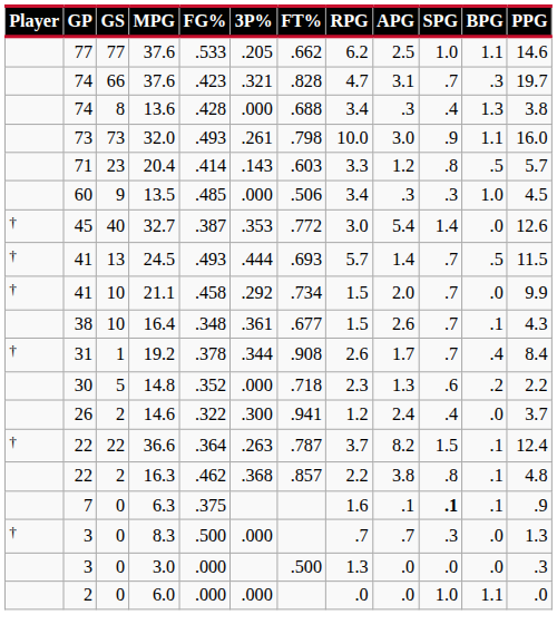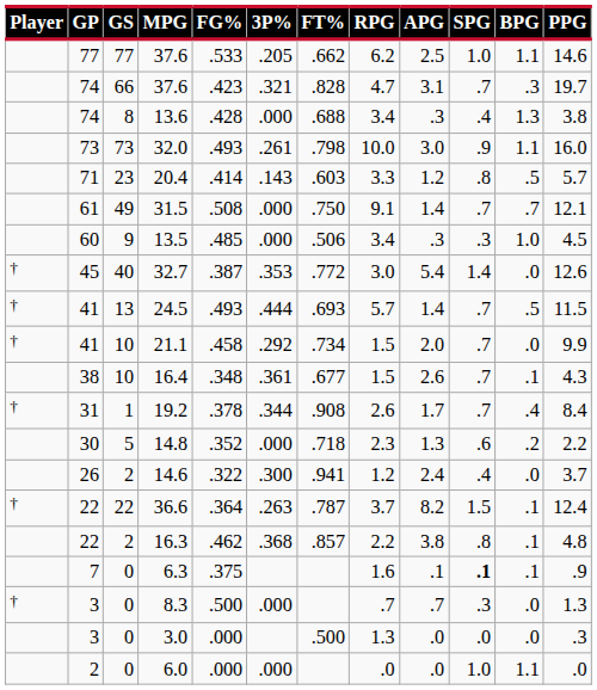 <table class="wikitable sortable" style="text-align:right;">
 <tr>
 <th style="background:#010101; color:#FFFFFF; border-top:#C8102E 3px solid; border-bottom:#C8102E 3px solid;">Player</th>
 <th style="background:#010101; color:#FFFFFF; border-top:#C8102E 3px solid; border-bottom:#C8102E 3px solid;">GP</th>
 <th style="background:#010101; color:#FFFFFF; border-top:#C8102E 3px solid; border-bottom:#C8102E 3px solid;">GS</th>
 <th style="background:#010101; color:#FFFFFF; border-top:#C8102E 3px solid; border-bottom:#C8102E 3px solid;">MPG</th>
 <th style="background:#010101; color:#FFFFFF; border-top:#C8102E 3px solid; border-bottom:#C8102E 3px solid;">FG%</th>
 <th style="background:#010101; color:#FFFFFF; border-top:#C8102E 3px solid; border-bottom:#C8102E 3px solid;">3P%</th>
 <th style="background:#010101; color:#FFFFFF; border-top:#C8102E 3px solid; border-bottom:#C8102E 3px solid;">FT%</th>
 <th style="background:#010101; color:#FFFFFF; border-top:#C8102E 3px solid; border-bottom:#C8102E 3px solid;">RPG</th>
 <th style="background:#010101; color:#FFFFFF; border-top:#C8102E 3px solid; border-bottom:#C8102E 3px solid;">APG</th>
 <th style="background:#010101; color:#FFFFFF; border-top:#C8102E 3px solid; border-bottom:#C8102E 3px solid;">SPG</th>
 <th style="background:#010101; color:#FFFFFF; border-top:#C8102E 3px solid; border-bottom:#C8102E 3px solid;">BPG</th>
 <th style="background:#010101; color:#FFFFFF; border-top:#C8102E 3px solid; border-bottom:#C8102E 3px solid;">PPG</th>
 </tr>
 <tr>
 <td style="text-align:left;"></td>
 <td>77</td>
 <td>77</td>
 <td>37.6</td>
 <td>.533</td>
 <td>.205</td>
 <td>.662</td>
 <td>6.2</td>
 <td>2.5</td>
 <td>1.0</td>
 <td>1.1</td>
 <td>14.6</td>
 </tr>
 <tr>
 <td style="text-align:left;"></td>
 <td>74</td>
 <td>66</td>
 <td>37.6</td>
 <td>.423</td>
 <td>.321</td>
 <td>.828</td>
 <td>4.7</td>
 <td>3.1</td>
 <td>.7</td>
 <td>.3</td>
 <td>19.7</td>
 </tr>
 <tr>
 <td style="text-align:left;"></td>
 <td>74</td>
 <td>8</td>
 <td>13.6</td>
 <td>.428</td>
 <td>.000</td>
 <td>.688</td>
 <td>3.4</td>
 <td>.3</td>
 <td>.4</td>
 <td>1.3</td>
 <td>3.8</td>
 </tr>
 <tr>
 <td style="text-align:left;"></td>
 <td>73</td>
 <td>73</td>
 <td>32.0</td>
 <td>.493</td>
 <td>.261</td>
 <td>.798</td>
 <td>10.0</td>
 <td>3.0</td>
 <td>.9</td>
 <td>1.1</td>
 <td>16.0</td>
 </tr>
 <tr>
 <td style="text-align:left;"></td>
 <td>71</td>
 <td>23</td>
 <td>20.4</td>
 <td>.414</td>
 <td>.143</td>
 <td>.603</td>
 <td>3.3</td>
 <td>1.2</td>
 <td>.8</td>
 <td>.5</td>
 <td>5.7</td>
+</tr>
+<tr>
+<td style="text-align:left;"></td>
+<td>61</td>
+<td>49</td>
+<td>31.5</td>
+<td>.508</td>
+<td>.000</td>
+<td>.750</td>
+<td>9.1</td>
+<td>1.4</td>
+<td>.7</td>
+<td>.7</td>
+<td>12.1</td>
 </tr>
 <tr>
 <td style="text-align:left;"></td>
 <td>60</td>
 <td>9</td>
 <td>13.5</td>
 <td>.485</td>
 <td>.000</td>
 <td>.506</td>
 <td>3.4</td>
 <td>.3</td>
 <td>.3</td>
 <td>1.0</td>
 <td>4.5</td>
 </tr>
 <tr>
 <td style="text-align:left;"><sup>†</sup></td>
 <td>45</td>
 <td>40</td>
 <td>32.7</td>
 <td>.387</td>
 <td>.353</td>
 <td>.772</td>
 <td>3.0</td>
 <td>5.4</td>
 <td>1.4</td>
 <td>.0</td>
 <td>12.6</td>
 </tr>
 <tr>
 <td style="text-align:left;"><sup>†</sup></td>
 <td>41</td>
 <td>13</td>
 <td>24.5</td>
 <td>.493</td>
 <td>.444</td>
 <td>.693</td>
 <td>5.7</td>
 <td>1.4</td>
 <td>.7</td>
 <td>.5</td>
 <td>11.5</td>
 </tr>
 <tr>
 <td style="text-align:left;"><sup>†</sup></td>
 <td>41</td>
 <td>10</td>
 <td>21.1</td>
 <td>.458</td>
 <td>.292</td>
 <td>.734</td>
 <td>1.5</td>
 <td>2.0</td>
 <td>.7</td>
 <td>.0</td>
 <td>9.9</td>
 </tr>
 <tr>
 <td style="text-align:left;"></td>
 <td>38</td>
 <td>10</td>
 <td>16.4</td>
 <td>.348</td>
 <td>.361</td>
 <td>.677</td>
 <td>1.5</td>
 <td>2.6</td>
 <td>.7</td>
 <td>.1</td>
 <td>4.3</td>
 </tr>
 <tr>
 <td style="text-align:left;"><sup>†</sup></td>
 <td>31</td>
 <td>1</td>
 <td>19.2</td>
 <td>.378</td>
 <td>.344</td>
 <td>.908</td>
 <td>2.6</td>
 <td>1.7</td>
 <td>.7</td>
 <td>.4</td>
 <td>8.4</td>
 </tr>
 <tr>
 <td style="text-align:left;"></td>
 <td>30</td>
 <td>5</td>
 <td>14.8</td>
 <td>.352</td>
 <td>.000</td>
 <td>.718</td>
 <td>2.3</td>
 <td>1.3</td>
 <td>.6</td>
 <td>.2</td>
 <td>2.2</td>
 </tr>
 <tr>
 <td style="text-align:left;"></td>
 <td>26</td>
 <td>2</td>
 <td>14.6</td>
 <td>.322</td>
 <td>.300</td>
 <td>.941</td>
 <td>1.2</td>
 <td>2.4</td>
 <td>.4</td>
 <td>.0</td>
 <td>3.7</td>
 </tr>
 <tr>
 <td style="text-align:left;"><sup>†</sup></td>
 <td>22</td>
 <td>22</td>
 <td>36.6</td>
 <td>.364</td>
 <td>.263</td>
 <td>.787</td>
 <td>3.7</td>
 <td>8.2</td>
 <td>1.5</td>
 <td>.1</td>
 <td>12.4</td>
 </tr>
 <tr>
 <td style="text-align:left;"></td>
 <td>22</td>
 <td>2</td>
 <td>16.3</td>
 <td>.462</td>
 <td>.368</td>
 <td>.857</td>
 <td>2.2</td>
 <td>3.8</td>
 <td>.8</td>
 <td>.1</td>
 <td>4.8</td>
 </tr>
 <tr>
 <td style="text-align:left;"></td>
 <td>7</td>
 <td>0</td>
 <td>6.3</td>
 <td>.375</td>
 <td></td>
 <td></td>
 <td>1.6</td>
 <td>.1</td>
 <td><strong>.1</strong></td>
 <td>.1</td>
 <td>.9</td>
 </tr>
 <tr>
 <td style="text-align:left;"><sup>†</sup></td>
 <td>3</td>
 <td>0</td>
 <td>8.3</td>
 <td>.500</td>
 <td>.000</td>
 <td></td>
 <td>.7</td>
 <td>.7</td>
 <td>.3</td>
 <td>.0</td>
 <td>1.3</td>
 </tr>
 <tr>
 <td style="text-align:left;"></td>
 <td>3</td>
 <td>0</td>
 <td>3.0</td>
 <td>.000</td>
 <td></td>
 <td>.500</td>
 <td>1.3</td>
 <td>.0</td>
 <td>.0</td>
 <td>.0</td>
 <td>.3</td>
 </tr>
 <tr>
 <td style="text-align:left;"></td>
 <td>2</td>
 <td>0</td>
 <td>6.0</td>
 <td>.000</td>
 <td>.000</td>
 <td></td>
 <td>.0</td>
 <td>.0</td>
 <td>1.0</td>
 <td>1.1</td>
 <td>.0</td>
 </tr>
 </table>
